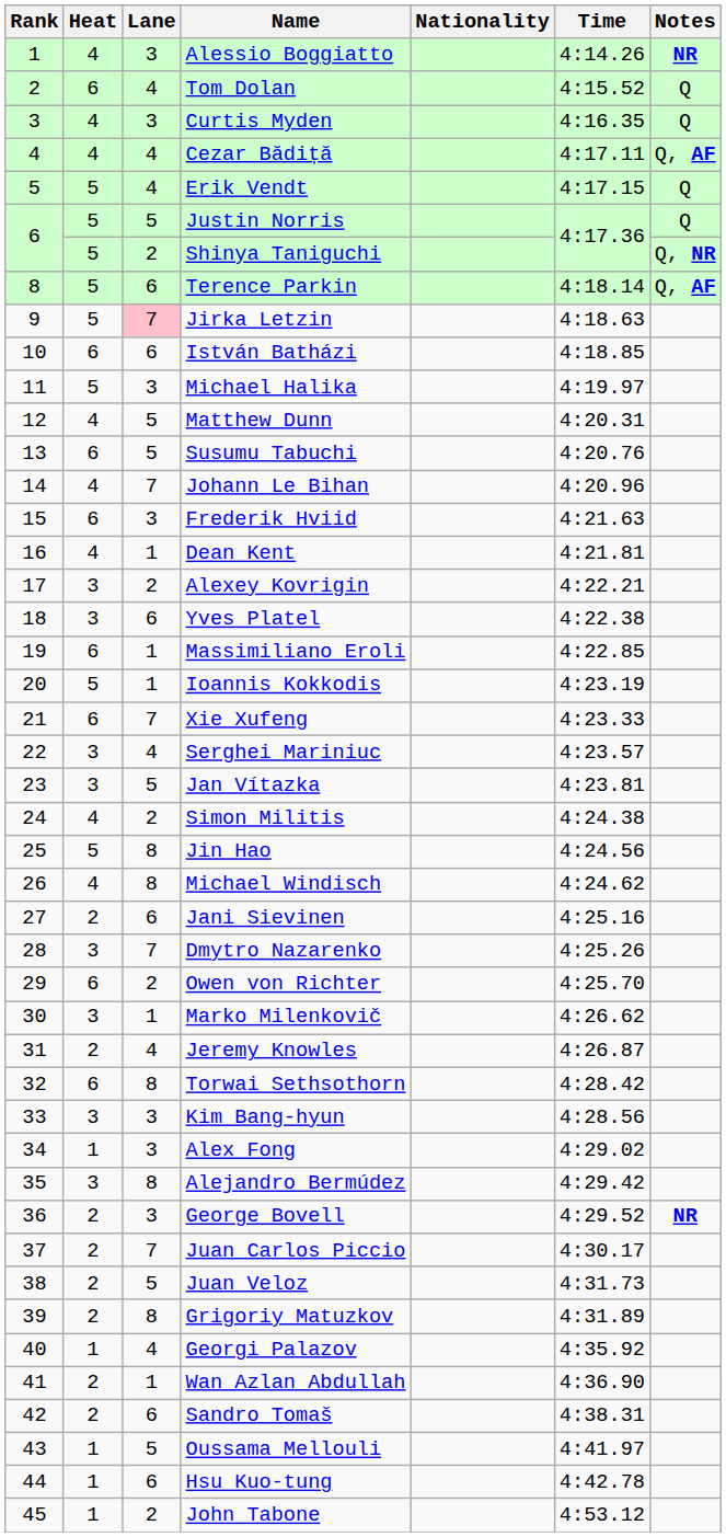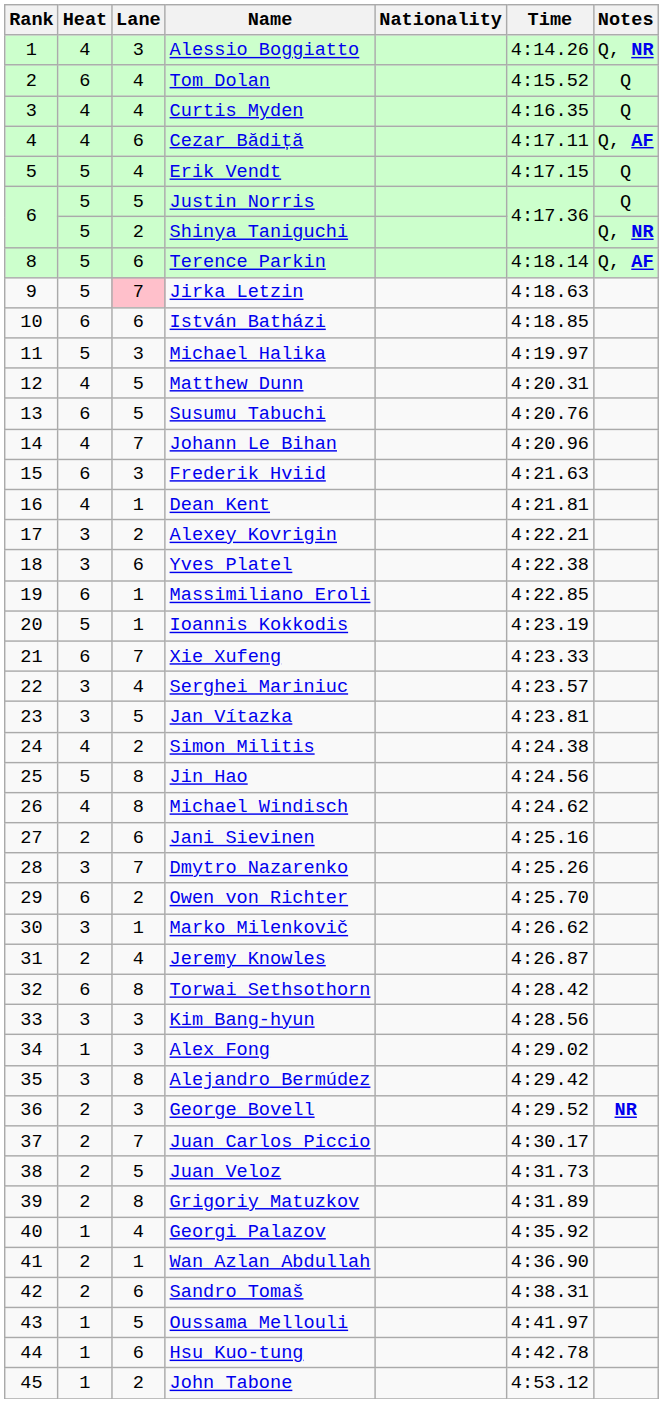 <table class="wikitable sortable" style="text-align:center">
 <tr>
 <th>Rank</th>
 <th>Heat</th>
 <th>Lane</th>
 <th>Name</th>
 <th>Nationality</th>
 <th>Time</th>
 <th>Notes</th>
 </tr>
 <tr bgcolor=#cfc>
 <td>1</td>
 <td>4</td>
 <td>3</td>
 <td align=left><a href='#'>Alessio Boggiatto</a></td>
 <td align=left></td>
 <td>4:14.26</td>
-<td><strong><a href='#'>NR</a></strong></td>
+<td>Q, <strong><a href='#'>NR</a></strong></td>
 </tr>
 <tr bgcolor=#cfc>
 <td>2</td>
 <td>6</td>
 <td>4</td>
 <td align=left><a href='#'>Tom Dolan</a></td>
 <td align=left></td>
 <td>4:15.52</td>
 <td>Q</td>
 </tr>
 <tr bgcolor=#cfc>
 <td>3</td>
 <td>4</td>
-<td>3</td>
+<td>4</td>
 <td align=left><a href='#'>Curtis Myden</a></td>
 <td align=left></td>
 <td>4:16.35</td>
 <td>Q</td>
 </tr>
 <tr bgcolor=#cfc>
 <td>4</td>
 <td>4</td>
-<td>4</td>
+<td>6</td>
 <td align=left><a href='#'>Cezar Bădiță</a></td>
 <td align=left></td>
 <td>4:17.11</td>
 <td>Q, <strong><a href='#'>AF</a></strong></td>
 </tr>
 <tr bgcolor=#cfc>
 <td>5</td>
 <td>5</td>
 <td>4</td>
 <td align=left><a href='#'>Erik Vendt</a></td>
 <td align=left></td>
 <td>4:17.15</td>
 <td>Q</td>
 </tr>
 <tr bgcolor=#cfc>
 <td rowspan=2>6</td>
 <td>5</td>
 <td>5</td>
 <td align=left><a href='#'>Justin Norris</a></td>
 <td align=left></td>
 <td rowspan=2>4:17.36</td>
 <td>Q</td>
 </tr>
 <tr bgcolor=#cfc>
 <td>5</td>
 <td>2</td>
 <td align=left><a href='#'>Shinya Taniguchi</a></td>
 <td align=left></td>
 <td>Q, <strong><a href='#'>NR</a></strong></td>
 </tr>
 <tr bgcolor=#cfc>
 <td>8</td>
 <td>5</td>
 <td>6</td>
 <td align=left><a href='#'>Terence Parkin</a></td>
 <td align=left></td>
 <td>4:18.14</td>
 <td>Q, <strong><a href='#'>AF</a></strong></td>
 </tr>
 <tr>
 <td>9</td>
 <td>5</td>
 <td style="background: pink;">7</td>
 <td align=left><a href='#'>Jirka Letzin</a></td>
 <td align=left></td>
 <td>4:18.63</td>
 <td></td>
 </tr>
 <tr>
 <td>10</td>
 <td>6</td>
 <td>6</td>
 <td align=left><a href='#'>István Batházi</a></td>
 <td align=left></td>
 <td>4:18.85</td>
 <td></td>
 </tr>
 <tr>
 <td>11</td>
 <td>5</td>
 <td>3</td>
 <td align=left><a href='#'>Michael Halika</a></td>
 <td align=left></td>
 <td>4:19.97</td>
 <td></td>
 </tr>
 <tr>
 <td>12</td>
 <td>4</td>
 <td>5</td>
 <td align=left><a href='#'>Matthew Dunn</a></td>
 <td align=left></td>
 <td>4:20.31</td>
 <td></td>
 </tr>
 <tr>
 <td>13</td>
 <td>6</td>
 <td>5</td>
 <td align=left><a href='#'>Susumu Tabuchi</a></td>
 <td align=left></td>
 <td>4:20.76</td>
 <td></td>
 </tr>
 <tr>
 <td>14</td>
 <td>4</td>
 <td>7</td>
 <td align=left><a href='#'>Johann Le Bihan</a></td>
 <td align=left></td>
 <td>4:20.96</td>
 <td></td>
 </tr>
 <tr>
 <td>15</td>
 <td>6</td>
 <td>3</td>
 <td align=left><a href='#'>Frederik Hviid</a></td>
 <td align=left></td>
 <td>4:21.63</td>
 <td></td>
 </tr>
 <tr>
 <td>16</td>
 <td>4</td>
 <td>1</td>
 <td align=left><a href='#'>Dean Kent</a></td>
 <td align=left></td>
 <td>4:21.81</td>
 <td></td>
 </tr>
 <tr>
 <td>17</td>
 <td>3</td>
 <td>2</td>
 <td align=left><a href='#'>Alexey Kovrigin</a></td>
 <td align=left></td>
 <td>4:22.21</td>
 <td></td>
 </tr>
 <tr>
 <td>18</td>
 <td>3</td>
 <td>6</td>
 <td align=left><a href='#'>Yves Platel</a></td>
 <td align=left></td>
 <td>4:22.38</td>
 <td></td>
 </tr>
 <tr>
 <td>19</td>
 <td>6</td>
 <td>1</td>
 <td align=left><a href='#'>Massimiliano Eroli</a></td>
 <td align=left></td>
 <td>4:22.85</td>
 <td></td>
 </tr>
 <tr>
 <td>20</td>
 <td>5</td>
 <td>1</td>
 <td align=left><a href='#'>Ioannis Kokkodis</a></td>
 <td align=left></td>
 <td>4:23.19</td>
 <td></td>
 </tr>
 <tr>
 <td>21</td>
 <td>6</td>
 <td>7</td>
 <td align=left><a href='#'>Xie Xufeng</a></td>
 <td align=left></td>
 <td>4:23.33</td>
 <td></td>
 </tr>
 <tr>
 <td>22</td>
 <td>3</td>
 <td>4</td>
 <td align=left><a href='#'>Serghei Mariniuc</a></td>
 <td align=left></td>
 <td>4:23.57</td>
 <td></td>
 </tr>
 <tr>
 <td>23</td>
 <td>3</td>
 <td>5</td>
 <td align=left><a href='#'>Jan Vítazka</a></td>
 <td align=left></td>
 <td>4:23.81</td>
 <td></td>
 </tr>
 <tr>
 <td>24</td>
 <td>4</td>
 <td>2</td>
 <td align=left><a href='#'>Simon Militis</a></td>
 <td align=left></td>
 <td>4:24.38</td>
 <td></td>
 </tr>
 <tr>
 <td>25</td>
 <td>5</td>
 <td>8</td>
 <td align=left><a href='#'>Jin Hao</a></td>
 <td align=left></td>
 <td>4:24.56</td>
 <td></td>
 </tr>
 <tr>
 <td>26</td>
 <td>4</td>
 <td>8</td>
 <td align=left><a href='#'>Michael Windisch</a></td>
 <td align=left></td>
 <td>4:24.62</td>
 <td></td>
 </tr>
 <tr>
 <td>27</td>
 <td>2</td>
 <td>6</td>
 <td align=left><a href='#'>Jani Sievinen</a></td>
 <td align=left></td>
 <td>4:25.16</td>
 <td></td>
 </tr>
 <tr>
 <td>28</td>
 <td>3</td>
 <td>7</td>
 <td align=left><a href='#'>Dmytro Nazarenko</a></td>
 <td align=left></td>
 <td>4:25.26</td>
 <td></td>
 </tr>
 <tr>
 <td>29</td>
 <td>6</td>
 <td>2</td>
 <td align=left><a href='#'>Owen von Richter</a></td>
 <td align=left></td>
 <td>4:25.70</td>
 <td></td>
 </tr>
 <tr>
 <td>30</td>
 <td>3</td>
 <td>1</td>
 <td align=left><a href='#'>Marko Milenkovič</a></td>
 <td align=left></td>
 <td>4:26.62</td>
 <td></td>
 </tr>
 <tr>
 <td>31</td>
 <td>2</td>
 <td>4</td>
 <td align=left><a href='#'>Jeremy Knowles</a></td>
 <td align=left></td>
 <td>4:26.87</td>
 <td></td>
 </tr>
 <tr>
 <td>32</td>
 <td>6</td>
 <td>8</td>
 <td align=left><a href='#'>Torwai Sethsothorn</a></td>
 <td align=left></td>
 <td>4:28.42</td>
 <td></td>
 </tr>
 <tr>
 <td>33</td>
 <td>3</td>
 <td>3</td>
 <td align=left><a href='#'>Kim Bang-hyun</a></td>
 <td align=left></td>
 <td>4:28.56</td>
 <td></td>
 </tr>
 <tr>
 <td>34</td>
 <td>1</td>
 <td>3</td>
 <td align=left><a href='#'>Alex Fong</a></td>
 <td align=left></td>
 <td>4:29.02</td>
 <td></td>
 </tr>
 <tr>
 <td>35</td>
 <td>3</td>
 <td>8</td>
 <td align=left><a href='#'>Alejandro Bermúdez</a></td>
 <td align=left></td>
 <td>4:29.42</td>
 <td></td>
 </tr>
 <tr>
 <td>36</td>
 <td>2</td>
 <td>3</td>
 <td align=left><a href='#'>George Bovell</a></td>
 <td align=left></td>
 <td>4:29.52</td>
 <td><strong><a href='#'>NR</a></strong></td>
 </tr>
 <tr>
 <td>37</td>
 <td>2</td>
 <td>7</td>
 <td align=left><a href='#'>Juan Carlos Piccio</a></td>
 <td align=left></td>
 <td>4:30.17</td>
 <td></td>
 </tr>
 <tr>
 <td>38</td>
 <td>2</td>
 <td>5</td>
 <td align=left><a href='#'>Juan Veloz</a></td>
 <td align=left></td>
 <td>4:31.73</td>
 <td></td>
 </tr>
 <tr>
 <td>39</td>
 <td>2</td>
 <td>8</td>
 <td align=left><a href='#'>Grigoriy Matuzkov</a></td>
 <td align=left></td>
 <td>4:31.89</td>
 <td></td>
 </tr>
 <tr>
 <td>40</td>
 <td>1</td>
 <td>4</td>
 <td align=left><a href='#'>Georgi Palazov</a></td>
 <td align=left></td>
 <td>4:35.92</td>
 <td></td>
 </tr>
 <tr>
 <td>41</td>
 <td>2</td>
 <td>1</td>
 <td align=left><a href='#'>Wan Azlan Abdullah</a></td>
 <td align=left></td>
 <td>4:36.90</td>
 <td></td>
 </tr>
 <tr>
 <td>42</td>
 <td>2</td>
 <td>6</td>
 <td align=left><a href='#'>Sandro Tomaš</a></td>
 <td align=left></td>
 <td>4:38.31</td>
 <td></td>
 </tr>
 <tr>
 <td>43</td>
 <td>1</td>
 <td>5</td>
 <td align=left><a href='#'>Oussama Mellouli</a></td>
 <td align=left></td>
 <td>4:41.97</td>
 <td></td>
 </tr>
 <tr>
 <td>44</td>
 <td>1</td>
 <td>6</td>
 <td align=left><a href='#'>Hsu Kuo-tung</a></td>
 <td align=left></td>
 <td>4:42.78</td>
 <td></td>
 </tr>
 <tr>
 <td>45</td>
 <td>1</td>
 <td>2</td>
 <td align=left><a href='#'>John Tabone</a></td>
 <td align=left></td>
 <td>4:53.12</td>
 <td></td>
 </tr>
 </table>
